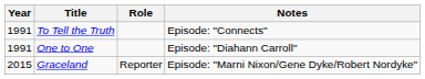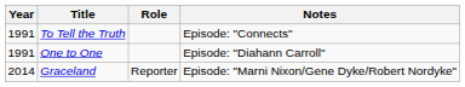 <table class="wikitable sortable">
 <tr>
 <th>Year</th>
 <th>Title</th>
 <th>Role</th>
 <th>Notes</th>
 </tr>
 <tr>
 <td>1991</td>
 <td><em><a href='#'>To Tell the Truth</a></em></td>
 <td></td>
 <td>Episode: "Connects"</td>
 </tr>
 <tr>
 <td>1991</td>
 <td><a href='#'><em>One to One</em></a></td>
 <td></td>
 <td>Episode: "Diahann Carroll"</td>
 </tr>
 <tr>
-<td>2015</td>
+<td>2014</td>
 <td><a href='#'><em>Graceland</em></a></td>
 <td>Reporter</td>
 <td>Episode: "Marni Nixon/Gene Dyke/Robert Nordyke"</td>
 </tr>
 </table>
